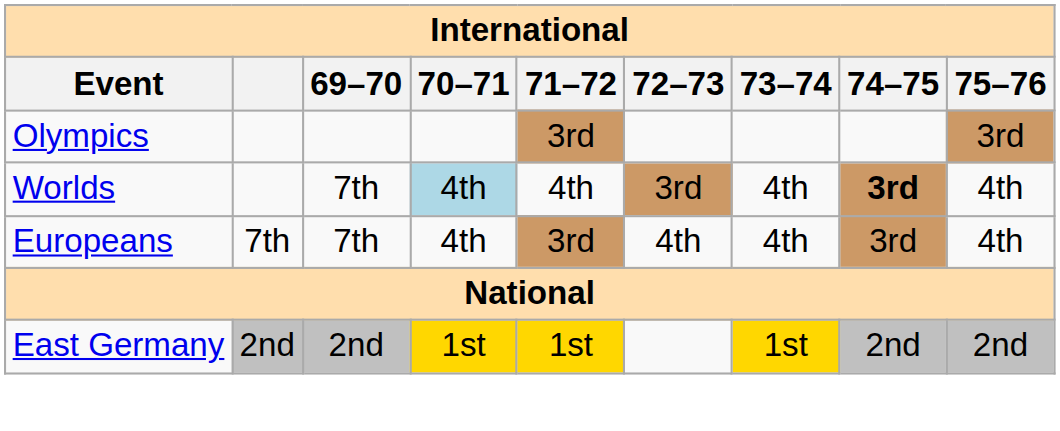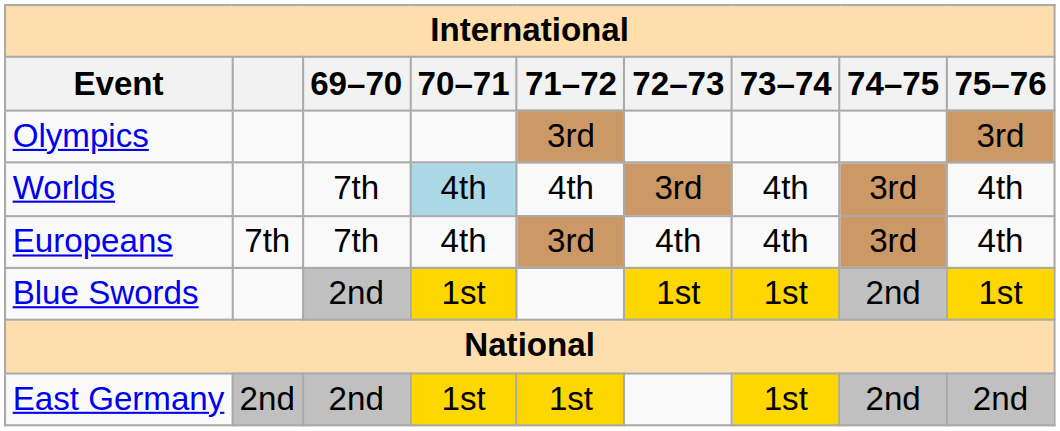 <table class="wikitable" style="text-align:center">
 <tr>
 <th style="background-color: #ffdead; " colspan=9 align=center>International</th>
 </tr>
 <tr>
 <th>Event</th>
 <th></th>
 <th>69–70</th>
 <th>70–71</th>
 <th>71–72</th>
 <th>72–73</th>
 <th>73–74</th>
 <th>74–75</th>
 <th>75–76</th>
 </tr>
 <tr>
 <td align=left><a href='#'>Olympics</a></td>
 <td></td>
 <td></td>
 <td></td>
 <td bgcolor=cc9966>3rd</td>
 <td></td>
 <td></td>
 <td></td>
 <td bgcolor=cc9966>3rd</td>
 </tr>
 <tr>
 <td align=left><a href='#'>Worlds</a></td>
 <td></td>
 <td>7th</td>
 <td style="background: lightblue;">4th</td>
 <td>4th</td>
 <td bgcolor=cc9966>3rd</td>
 <td>4th</td>
-<td bgcolor=cc9966><strong>3rd</strong></td>
+<td bgcolor=cc9966>3rd</td>
 <td>4th</td>
 </tr>
 <tr>
 <td align=left><a href='#'>Europeans</a></td>
 <td>7th</td>
 <td>7th</td>
 <td>4th</td>
 <td bgcolor=cc9966>3rd</td>
 <td>4th</td>
 <td>4th</td>
 <td bgcolor=cc9966>3rd</td>
 <td>4th</td>
+</tr>
+<tr>
+<td align=left><a href='#'>Blue Swords</a></td>
+<td></td>
+<td bgcolor=silver>2nd</td>
+<td bgcolor=gold>1st</td>
+<td></td>
+<td bgcolor=gold>1st</td>
+<td bgcolor=gold>1st</td>
+<td bgcolor=silver>2nd</td>
+<td bgcolor=gold>1st</td>
 </tr>
 <tr>
 <th style="background-color: #ffdead; " colspan=9 align=center>National</th>
 </tr>
 <tr>
 <td align=left><a href='#'>East Germany</a></td>
 <td bgcolor=silver>2nd</td>
 <td bgcolor=silver>2nd</td>
 <td bgcolor=gold>1st</td>
 <td bgcolor=gold>1st</td>
 <td></td>
 <td bgcolor=gold>1st</td>
 <td bgcolor=silver>2nd</td>
 <td bgcolor=silver>2nd</td>
 </tr>
 </table>
